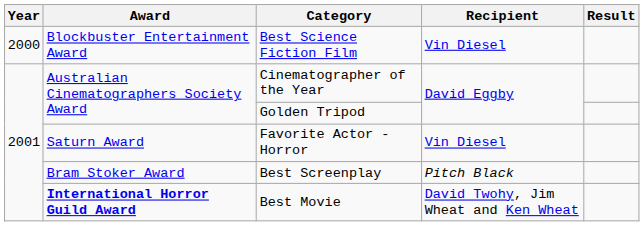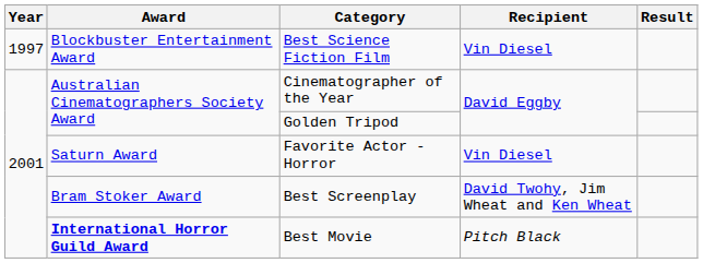 <table class="wikitable">
 <tr>
 <th>Year</th>
 <th>Award</th>
 <th>Category</th>
 <th>Recipient</th>
 <th>Result</th>
 </tr>
 <tr>
-<td>2000</td>
+<td>1997</td>
 <td><a href='#'>Blockbuster Entertainment Award</a></td>
 <td><a href='#'>Best Science Fiction Film</a></td>
 <td><a href='#'>Vin Diesel</a></td>
 <td></td>
 </tr>
 <tr>
 <td rowspan=5>2001</td>
 <td rowspan=2><a href='#'>Australian Cinematographers Society Award</a></td>
 <td>Cinematographer of the Year</td>
 <td rowspan=2><a href='#'>David Eggby</a></td>
 <td></td>
 </tr>
 <tr>
 <td>Golden Tripod</td>
 <td></td>
 </tr>
 <tr>
 <td><a href='#'>Saturn Award</a></td>
 <td>Favorite Actor - Horror</td>
 <td><a href='#'>Vin Diesel</a></td>
 <td></td>
 </tr>
 <tr>
 <td><a href='#'>Bram Stoker Award</a></td>
 <td>Best Screenplay</td>
-<td><em>Pitch Black</em></td>
+<td><a href='#'>David Twohy</a>, Jim Wheat and <a href='#'>Ken Wheat</a></td>
 <td></td>
 </tr>
 <tr>
 <td><strong><a href='#'>International Horror Guild Award</a></strong></td>
 <td>Best Movie</td>
-<td><a href='#'>David Twohy</a>, Jim Wheat and <a href='#'>Ken Wheat</a></td>
+<td><em>Pitch Black</em></td>
 <td></td>
 </tr>
 </table>
